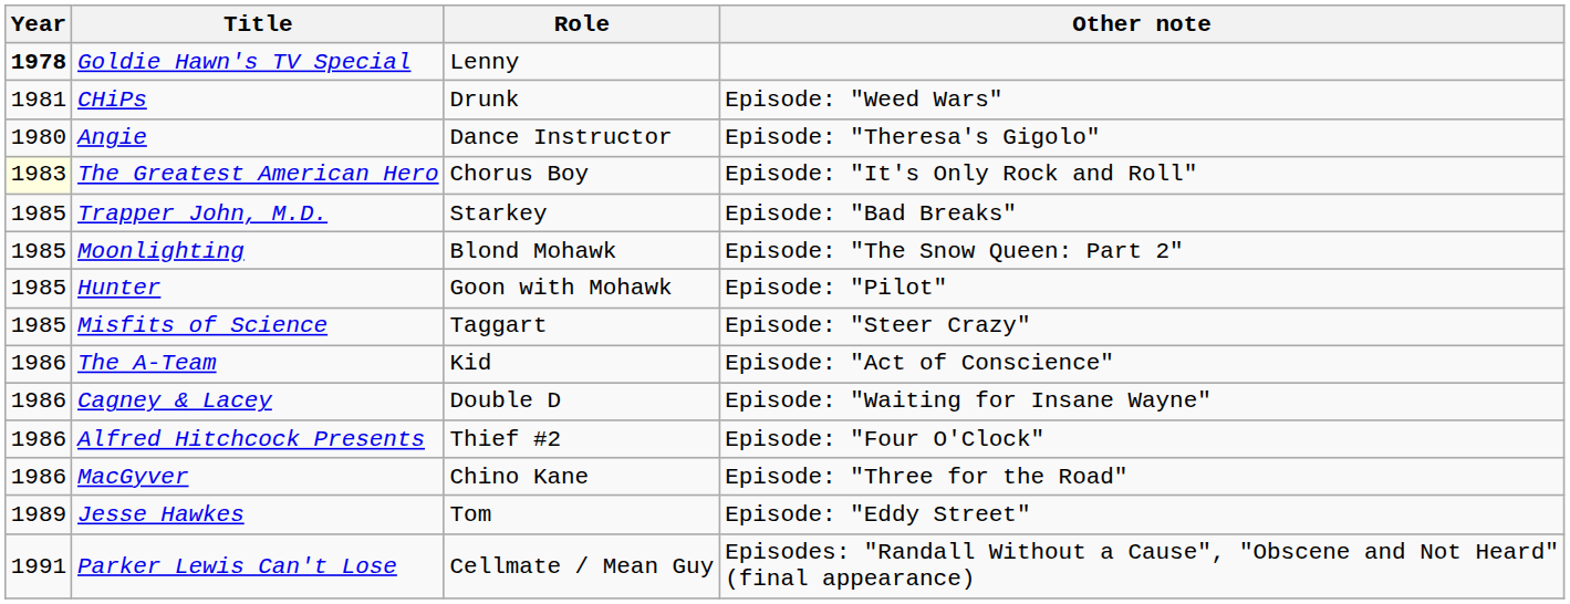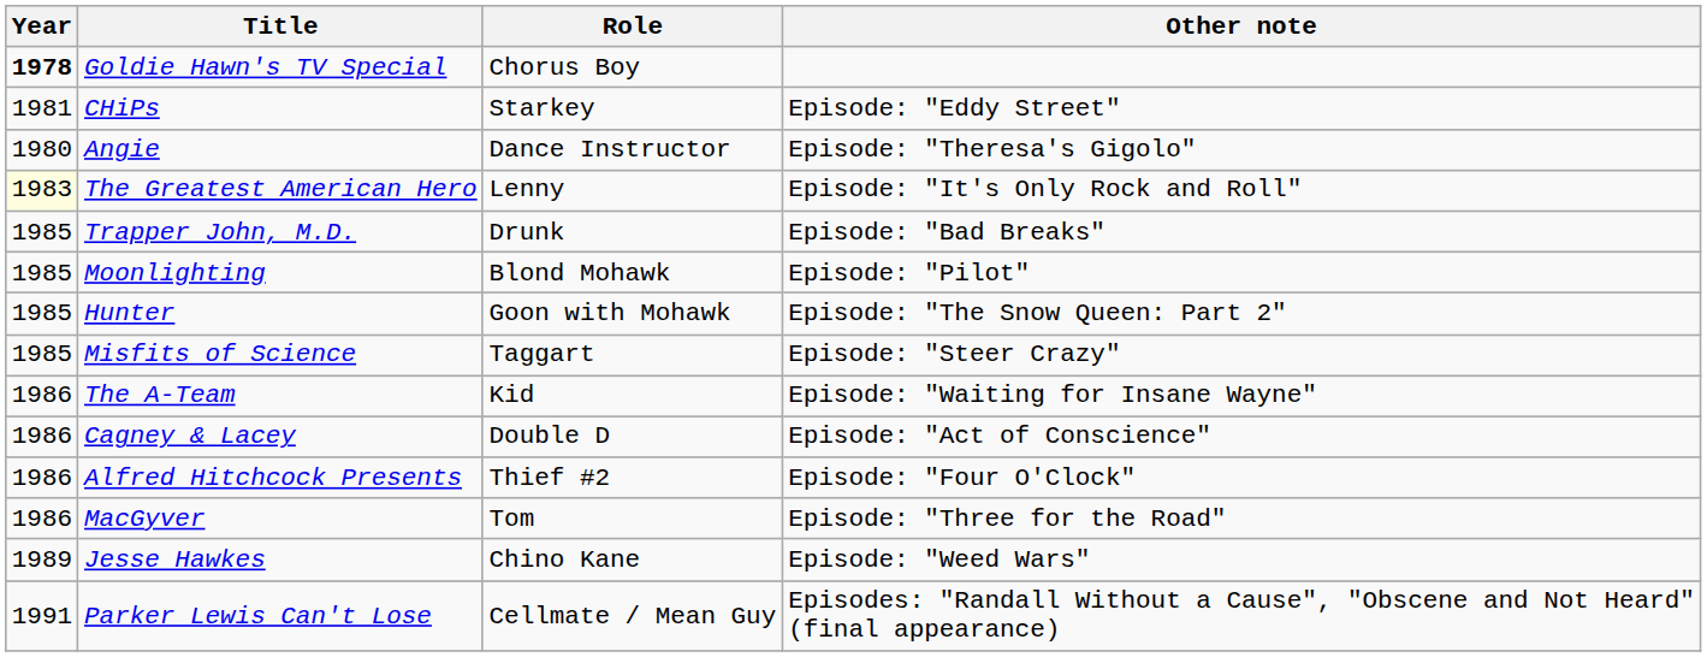 <table class="wikitable sortable">
 <tr>
 <th>Year</th>
 <th>Title</th>
 <th>Role</th>
 <th>Other note</th>
 </tr>
 <tr>
 <td><strong>1978</strong></td>
 <td><em><a href='#'>Goldie Hawn's TV Special</a></em></td>
-<td>Lenny</td>
+<td>Chorus Boy</td>
 <td></td>
 </tr>
 <tr>
 <td>1981</td>
 <td><em><a href='#'>CHiPs</a></em></td>
-<td>Drunk</td>
-<td>Episode: "Weed Wars"</td>
+<td>Starkey</td>
+<td>Episode: "Eddy Street"</td>
 </tr>
 <tr>
 <td>1980</td>
 <td><em><a href='#'>Angie</a></em></td>
 <td>Dance Instructor</td>
 <td>Episode: "Theresa's Gigolo"</td>
 </tr>
 <tr>
 <td style="background: lightyellow;">1983</td>
 <td><em><a href='#'>The Greatest American Hero</a></em></td>
-<td>Chorus Boy</td>
+<td>Lenny</td>
 <td>Episode: "It's Only Rock and Roll"</td>
 </tr>
 <tr>
 <td>1985</td>
 <td><em><a href='#'>Trapper John, M.D.</a></em></td>
-<td>Starkey</td>
+<td>Drunk</td>
 <td>Episode: "Bad Breaks"</td>
 </tr>
 <tr>
 <td>1985</td>
 <td><em><a href='#'>Moonlighting</a></em></td>
 <td>Blond Mohawk</td>
-<td>Episode: "The Snow Queen: Part 2"</td>
+<td>Episode: "Pilot"</td>
 </tr>
 <tr>
 <td>1985</td>
 <td><em><a href='#'>Hunter</a></em></td>
 <td>Goon with Mohawk</td>
-<td>Episode: "Pilot"</td>
+<td>Episode: "The Snow Queen: Part 2"</td>
 </tr>
 <tr>
 <td>1985</td>
 <td><em><a href='#'>Misfits of Science</a></em></td>
 <td>Taggart</td>
 <td>Episode: "Steer Crazy"</td>
 </tr>
 <tr>
 <td>1986</td>
 <td><em><a href='#'>The A-Team</a></em></td>
 <td>Kid</td>
-<td>Episode: "Act of Conscience"</td>
+<td>Episode: "Waiting for Insane Wayne"</td>
 </tr>
 <tr>
 <td>1986</td>
 <td><em><a href='#'>Cagney & Lacey</a></em></td>
 <td>Double D</td>
-<td>Episode: "Waiting for Insane Wayne"</td>
+<td>Episode: "Act of Conscience"</td>
 </tr>
 <tr>
 <td>1986</td>
 <td><em><a href='#'>Alfred Hitchcock Presents</a></em></td>
 <td>Thief #2</td>
 <td>Episode: "Four O'Clock"</td>
 </tr>
 <tr>
 <td>1986</td>
 <td><em><a href='#'>MacGyver</a></em></td>
-<td>Chino Kane</td>
+<td>Tom</td>
 <td>Episode: "Three for the Road"</td>
 </tr>
 <tr>
 <td>1989</td>
 <td><em><a href='#'>Jesse Hawkes</a></em></td>
-<td>Tom</td>
-<td>Episode: "Eddy Street"</td>
+<td>Chino Kane</td>
+<td>Episode: "Weed Wars"</td>
 </tr>
 <tr>
 <td>1991</td>
 <td><em><a href='#'>Parker Lewis Can't Lose</a></em></td>
 <td>Cellmate / Mean Guy</td>
 <td>Episodes: "Randall Without a Cause", "Obscene and Not Heard"<br>(final appearance)</td>
 </tr>
 </table>
